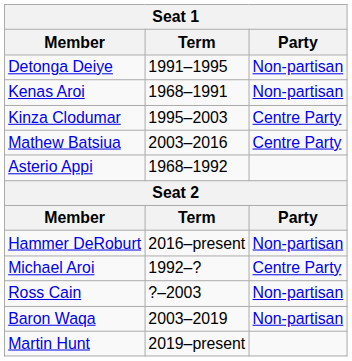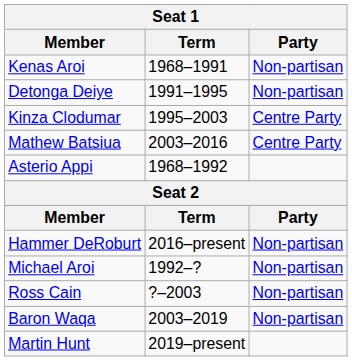 <table class="wikitable">
 <tr>
 <th colspan="3">Seat 1</th>
 </tr>
 <tr>
 <th>Member</th>
 <th>Term</th>
 <th>Party</th>
 </tr>
 <tr>
-<td><a href='#'>Detonga Deiye</a></td>
-<td>1991–1995</td>
+<td><a href='#'>Kenas Aroi</a></td>
+<td>1968–1991</td>
 <td><a href='#'>Non-partisan</a></td>
 </tr>
 <tr>
-<td><a href='#'>Kenas Aroi</a></td>
-<td>1968–1991</td>
+<td><a href='#'>Detonga Deiye</a></td>
+<td>1991–1995</td>
 <td><a href='#'>Non-partisan</a></td>
 </tr>
 <tr>
 <td><a href='#'>Kinza Clodumar</a></td>
 <td>1995–2003</td>
 <td><a href='#'>Centre Party</a></td>
 </tr>
 <tr>
 <td><a href='#'>Mathew Batsiua</a></td>
 <td>2003–2016</td>
 <td><a href='#'>Centre Party</a></td>
 </tr>
 <tr>
 <td><a href='#'>Asterio Appi</a></td>
 <td>1968–1992</td>
 <td></td>
 </tr>
 <tr>
 <th colspan="3">Seat 2</th>
 </tr>
 <tr>
 <th>Member</th>
 <th>Term</th>
 <th>Party</th>
 </tr>
 <tr>
 <td><a href='#'>Hammer DeRoburt</a></td>
 <td>2016–present</td>
 <td><a href='#'>Non-partisan</a></td>
 </tr>
 <tr>
 <td><a href='#'>Michael Aroi</a></td>
 <td>1992–?</td>
-<td><a href='#'>Centre Party</a></td>
+<td><a href='#'>Non-partisan</a></td>
 </tr>
 <tr>
 <td><a href='#'>Ross Cain</a></td>
 <td>?–2003</td>
 <td><a href='#'>Non-partisan</a></td>
 </tr>
 <tr>
 <td><a href='#'>Baron Waqa</a></td>
 <td>2003–2019</td>
 <td><a href='#'>Non-partisan</a></td>
 </tr>
 <tr>
 <td><a href='#'>Martin Hunt</a></td>
 <td>2019–present</td>
 <td></td>
 </tr>
 </table>
